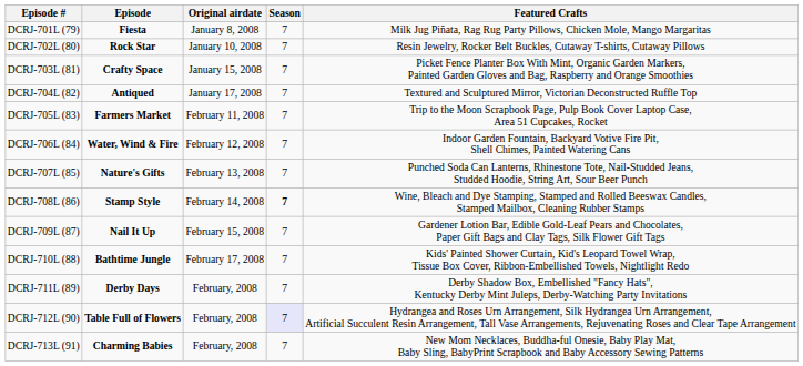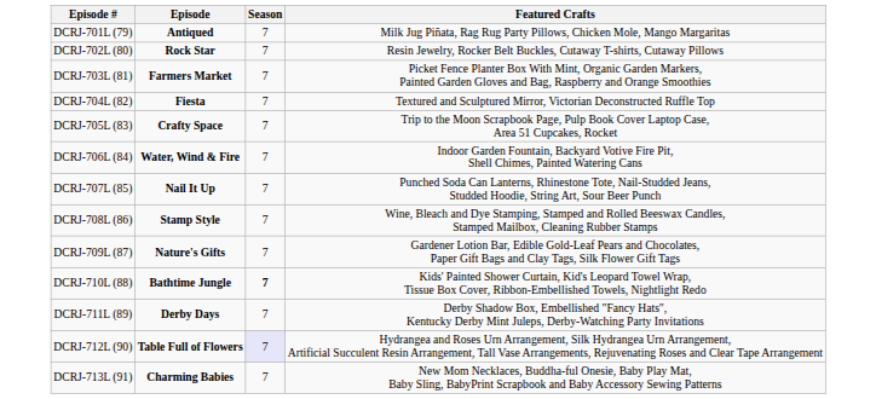 <table class="wikitable" style="margin:1em auto; text-align:center;">
 <tr>
 <th>Episode #</th>
 <th>Episode</th>
-<th>Original airdate</th>
 <th>Season</th>
 <th>Featured Crafts</th>
 </tr>
 <tr>
 <td>DCRJ-701L (79)</td>
-<td><strong>Fiesta</strong></td>
-<td>January 8, 2008</td>
+<td><strong>Antiqued</strong></td>
 <td>7</td>
 <td>Milk Jug Piñata, Rag Rug Party Pillows, Chicken Mole, Mango Margaritas</td>
 </tr>
 <tr>
 <td>DCRJ-702L (80)</td>
 <td><strong>Rock Star</strong></td>
-<td>January 10, 2008</td>
 <td>7</td>
 <td>Resin Jewelry, Rocker Belt Buckles, Cutaway T-shirts, Cutaway Pillows</td>
 </tr>
 <tr>
 <td>DCRJ-703L (81)</td>
-<td><strong>Crafty Space</strong></td>
-<td>January 15, 2008</td>
+<td><strong>Farmers Market</strong></td>
 <td>7</td>
 <td>Picket Fence Planter Box With Mint, Organic Garden Markers,<br>Painted Garden Gloves and Bag, Raspberry and Orange Smoothies</td>
 </tr>
 <tr>
 <td>DCRJ-704L (82)</td>
-<td><strong>Antiqued</strong></td>
-<td>January 17, 2008</td>
+<td><strong>Fiesta</strong></td>
 <td>7</td>
 <td>Textured and Sculptured Mirror, Victorian Deconstructed Ruffle Top</td>
 </tr>
 <tr>
 <td>DCRJ-705L (83)</td>
-<td><strong>Farmers Market</strong></td>
-<td>February 11, 2008</td>
+<td><strong>Crafty Space</strong></td>
 <td>7</td>
 <td>Trip to the Moon Scrapbook Page, Pulp Book Cover Laptop Case,<br>Area 51 Cupcakes, Rocket</td>
 </tr>
 <tr>
 <td>DCRJ-706L (84)</td>
 <td><strong>Water, Wind & Fire</strong></td>
-<td>February 12, 2008</td>
 <td>7</td>
 <td>Indoor Garden Fountain, Backyard Votive Fire Pit,<br>Shell Chimes, Painted Watering Cans</td>
 </tr>
 <tr>
 <td>DCRJ-707L (85)</td>
-<td><strong>Nature's Gifts</strong></td>
-<td>February 13, 2008</td>
+<td><strong>Nail It Up</strong></td>
 <td>7</td>
 <td>Punched Soda Can Lanterns, Rhinestone Tote, Nail-Studded Jeans,<br>Studded Hoodie, String Art, Sour Beer Punch</td>
 </tr>
 <tr>
 <td>DCRJ-708L (86)</td>
 <td><strong>Stamp Style</strong></td>
-<td>February 14, 2008</td>
-<td><strong>7</strong></td>
+<td>7</td>
 <td>Wine, Bleach and Dye Stamping, Stamped and Rolled Beeswax Candles,<br>Stamped Mailbox, Cleaning Rubber Stamps</td>
 </tr>
 <tr>
 <td>DCRJ-709L (87)</td>
-<td><strong>Nail It Up</strong></td>
-<td>February 15, 2008</td>
+<td><strong>Nature's Gifts</strong></td>
 <td>7</td>
 <td>Gardener Lotion Bar, Edible Gold-Leaf Pears and Chocolates,<br>Paper Gift Bags and Clay Tags, Silk Flower Gift Tags</td>
 </tr>
 <tr>
 <td>DCRJ-710L (88)</td>
 <td><strong>Bathtime Jungle</strong></td>
-<td>February 17, 2008</td>
-<td>7</td>
+<td><strong>7</strong></td>
 <td>Kids' Painted Shower Curtain, Kid's Leopard Towel Wrap,<br>Tissue Box Cover, Ribbon-Embellished Towels, Nightlight Redo</td>
 </tr>
 <tr>
 <td>DCRJ-711L (89)</td>
 <td><strong>Derby Days</strong></td>
-<td>February, 2008</td>
 <td>7</td>
 <td>Derby Shadow Box, Embellished "Fancy Hats",<br>Kentucky Derby Mint Juleps, Derby-Watching Party Invitations</td>
 </tr>
 <tr>
 <td>DCRJ-712L (90)</td>
 <td><strong>Table Full of Flowers</strong></td>
-<td>February, 2008</td>
 <td style="background: lavender;">7</td>
 <td>Hydrangea and Roses Urn Arrangement, Silk Hydrangea Urn Arrangement,<br>Artificial Succulent Resin Arrangement, Tall Vase Arrangements, Rejuvenating Roses and Clear Tape Arrangement</td>
 </tr>
 <tr>
 <td>DCRJ-713L (91)</td>
 <td><strong>Charming Babies</strong></td>
-<td>February, 2008</td>
 <td>7</td>
 <td>New Mom Necklaces, Buddha-ful Onesie, Baby Play Mat,<br>Baby Sling, BabyPrint Scrapbook and Baby Accessory Sewing Patterns</td>
 </tr>
 </table>
